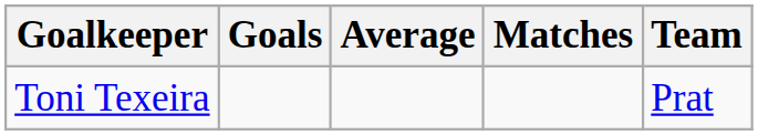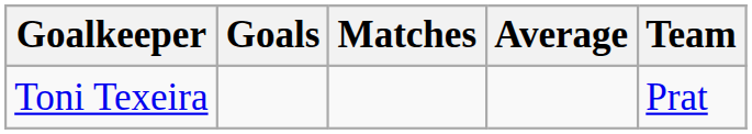 <table class="wikitable sortable" class="wikitable">
 <tr style="background:#ccc; text-align:center;">
 <th>Goalkeeper</th>
 <th>Goals</th>
+<th>Matches</th>
 <th>Average</th>
-<th>Matches</th>
 <th>Team</th>
 </tr>
 <tr>
 <td> <a href='#'>Toni Texeira</a></td>
 <td></td>
 <td></td>
 <td></td>
 <td><a href='#'>Prat</a></td>
 </tr>
 </table>
